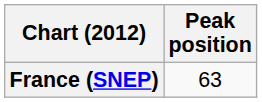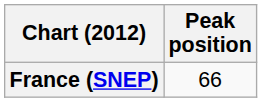 <table class="wikitable sortable plainrowheaders">
 <tr>
 <th scope="col">Chart (2012)</th>
 <th scope="col">Peak<br>position</th>
 </tr>
 <tr>
 <th scope="row">France (<a href='#'>SNEP</a>)</th>
-<td style="text-align:center;">63</td>
+<td style="text-align:center;">66</td>
 </tr>
 </table>
